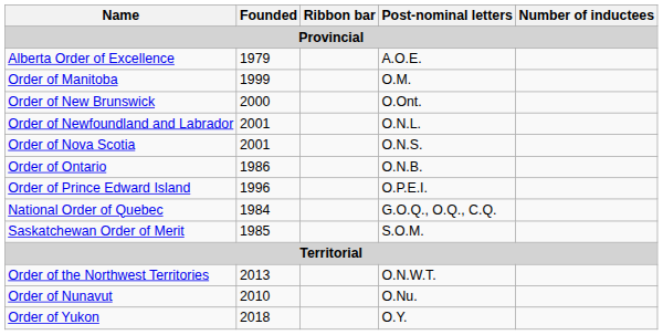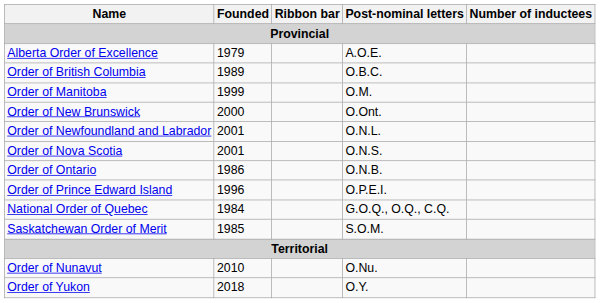 <table class="wikitable">
 <tr>
 <th>Name</th>
 <th>Founded</th>
 <th>Ribbon bar</th>
 <th>Post-nominal letters</th>
 <th>Number of inductees</th>
 </tr>
 <tr>
 <td colspan="5" style="text-align:center;" bgcolor="LightGray"><strong>Provincial</strong></td>
 </tr>
 <tr>
 <td><a href='#'>Alberta Order of Excellence</a></td>
 <td>1979</td>
 <td></td>
 <td>A.O.E.</td>
+<td></td>
+</tr>
+<tr>
+<td><a href='#'>Order of British Columbia</a></td>
+<td>1989</td>
+<td></td>
+<td>O.B.C.</td>
 <td></td>
 </tr>
 <tr>
 <td><a href='#'>Order of Manitoba</a></td>
 <td>1999</td>
 <td></td>
 <td>O.M.</td>
 <td></td>
 </tr>
 <tr>
 <td><a href='#'>Order of New Brunswick</a></td>
 <td>2000</td>
 <td></td>
 <td>O.Ont.</td>
 <td></td>
 </tr>
 <tr>
 <td><a href='#'>Order of Newfoundland and Labrador</a></td>
 <td>2001</td>
 <td></td>
 <td>O.N.L.</td>
 <td></td>
 </tr>
 <tr>
 <td><a href='#'>Order of Nova Scotia</a></td>
 <td>2001</td>
 <td></td>
 <td>O.N.S.</td>
 <td></td>
 </tr>
 <tr>
 <td><a href='#'>Order of Ontario</a></td>
 <td>1986</td>
 <td></td>
 <td>O.N.B.</td>
 <td></td>
 </tr>
 <tr>
 <td><a href='#'>Order of Prince Edward Island</a></td>
 <td>1996</td>
 <td></td>
 <td>O.P.E.I.</td>
 <td></td>
 </tr>
 <tr>
 <td><a href='#'>National Order of Quebec</a></td>
 <td>1984</td>
 <td></td>
 <td>G.O.Q., O.Q., C.Q.</td>
 <td></td>
 </tr>
 <tr>
 <td><a href='#'>Saskatchewan Order of Merit</a></td>
 <td>1985</td>
 <td></td>
 <td>S.O.M.</td>
 <td></td>
 </tr>
 <tr>
 <td colspan="5" style="text-align:center;" bgcolor="LightGray"><strong>Territorial</strong></td>
 </tr>
 <tr>
-<td><a href='#'>Order of the Northwest Territories</a></td>
-<td>2013</td>
-<td></td>
-<td>O.N.W.T.</td>
-<td></td>
-</tr>
-<tr>
 <td><a href='#'>Order of Nunavut</a></td>
 <td>2010</td>
 <td></td>
 <td>O.Nu.</td>
 <td></td>
 </tr>
 <tr>
 <td><a href='#'>Order of Yukon</a></td>
 <td>2018</td>
 <td></td>
 <td>O.Y.</td>
 <td></td>
 </tr>
 </table>
